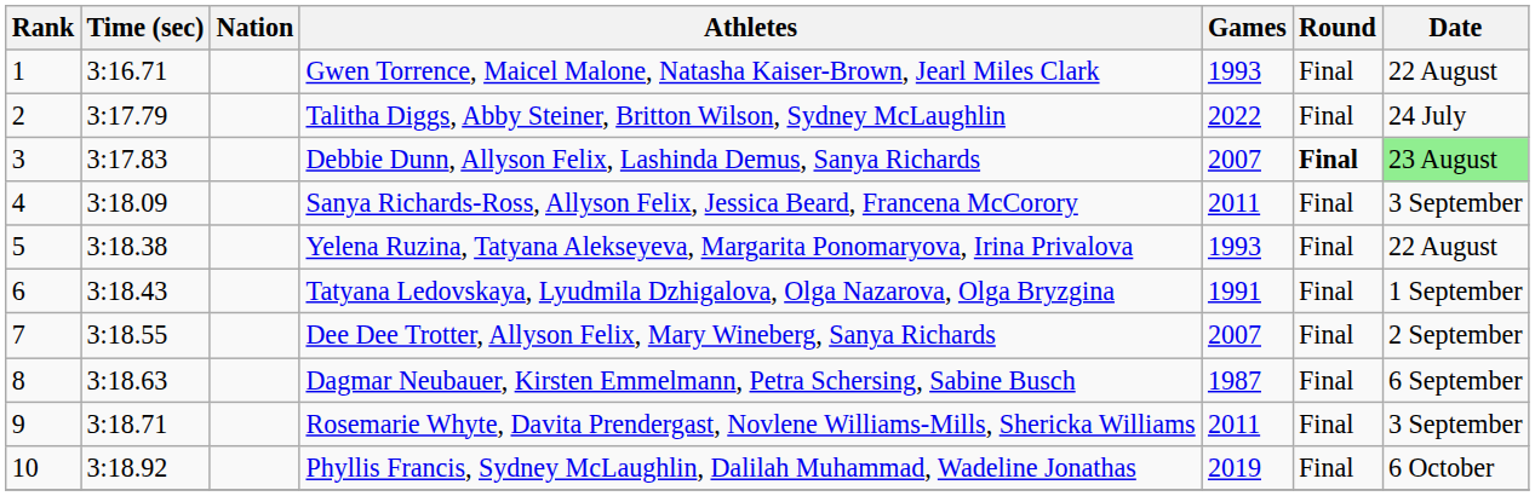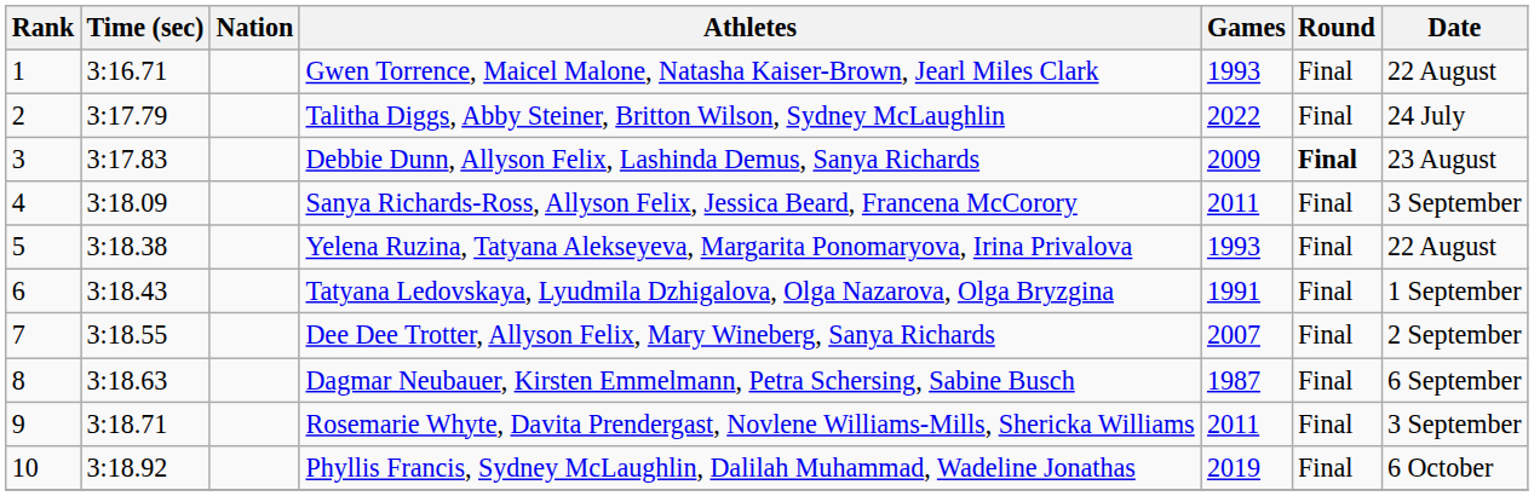 <table class=wikitable style="font-size:95%">
 <tr>
 <th>Rank</th>
 <th>Time (sec)</th>
 <th>Nation</th>
 <th>Athletes</th>
 <th>Games</th>
 <th>Round</th>
 <th>Date</th>
 </tr>
 <tr>
 <td>1</td>
 <td>3:16.71</td>
 <td align=left></td>
 <td><a href='#'>Gwen Torrence</a>, <a href='#'>Maicel Malone</a>, <a href='#'>Natasha Kaiser-Brown</a>, <a href='#'>Jearl Miles Clark</a></td>
 <td><a href='#'>1993</a></td>
 <td>Final</td>
 <td>22 August</td>
 </tr>
 <tr>
 <td>2</td>
 <td>3:17.79</td>
 <td align=left></td>
 <td><a href='#'>Talitha Diggs</a>, <a href='#'>Abby Steiner</a>, <a href='#'>Britton Wilson</a>, <a href='#'>Sydney McLaughlin</a></td>
 <td><a href='#'>2022</a></td>
 <td>Final</td>
 <td>24 July</td>
 </tr>
 <tr>
 <td>3</td>
 <td>3:17.83</td>
 <td align=left></td>
 <td><a href='#'>Debbie Dunn</a>, <a href='#'>Allyson Felix</a>, <a href='#'>Lashinda Demus</a>, <a href='#'>Sanya Richards</a></td>
-<td><a href='#'>2007</a></td>
+<td><a href='#'>2009</a></td>
 <td><strong>Final</strong></td>
-<td style="background: lightgreen;">23 August</td>
+<td>23 August</td>
 </tr>
 <tr>
 <td>4</td>
 <td>3:18.09</td>
 <td align=left></td>
 <td><a href='#'>Sanya Richards-Ross</a>, <a href='#'>Allyson Felix</a>, <a href='#'>Jessica Beard</a>, <a href='#'>Francena McCorory</a></td>
 <td><a href='#'>2011</a></td>
 <td>Final</td>
 <td>3 September</td>
 </tr>
 <tr>
 <td>5</td>
 <td>3:18.38</td>
 <td align=left></td>
 <td><a href='#'>Yelena Ruzina</a>, <a href='#'>Tatyana Alekseyeva</a>, <a href='#'>Margarita Ponomaryova</a>, <a href='#'>Irina Privalova</a></td>
 <td><a href='#'>1993</a></td>
 <td>Final</td>
 <td>22 August</td>
 </tr>
 <tr>
 <td>6</td>
 <td>3:18.43</td>
 <td align=left></td>
 <td><a href='#'>Tatyana Ledovskaya</a>, <a href='#'>Lyudmila Dzhigalova</a>, <a href='#'>Olga Nazarova</a>, <a href='#'>Olga Bryzgina</a></td>
 <td><a href='#'>1991</a></td>
 <td>Final</td>
 <td>1 September</td>
 </tr>
 <tr>
 <td>7</td>
 <td>3:18.55</td>
 <td align=left></td>
 <td><a href='#'>Dee Dee Trotter</a>, <a href='#'>Allyson Felix</a>, <a href='#'>Mary Wineberg</a>, <a href='#'>Sanya Richards</a></td>
 <td><a href='#'>2007</a></td>
 <td>Final</td>
 <td>2 September</td>
 </tr>
 <tr>
 <td>8</td>
 <td>3:18.63</td>
 <td align=left></td>
 <td><a href='#'>Dagmar Neubauer</a>, <a href='#'>Kirsten Emmelmann</a>, <a href='#'>Petra Schersing</a>, <a href='#'>Sabine Busch</a></td>
 <td><a href='#'>1987</a></td>
 <td>Final</td>
 <td>6 September</td>
 </tr>
 <tr>
 <td>9</td>
 <td>3:18.71</td>
 <td align=left></td>
 <td><a href='#'>Rosemarie Whyte</a>, <a href='#'>Davita Prendergast</a>, <a href='#'>Novlene Williams-Mills</a>, <a href='#'>Shericka Williams</a></td>
 <td><a href='#'>2011</a></td>
 <td>Final</td>
 <td>3 September</td>
 </tr>
 <tr>
 <td>10</td>
 <td>3:18.92</td>
 <td align=left></td>
 <td><a href='#'>Phyllis Francis</a>, <a href='#'>Sydney McLaughlin</a>, <a href='#'>Dalilah Muhammad</a>, <a href='#'>Wadeline Jonathas</a></td>
 <td><a href='#'>2019</a></td>
 <td>Final</td>
 <td>6 October</td>
 </tr>
 <tr>
 </tr>
 </table>
